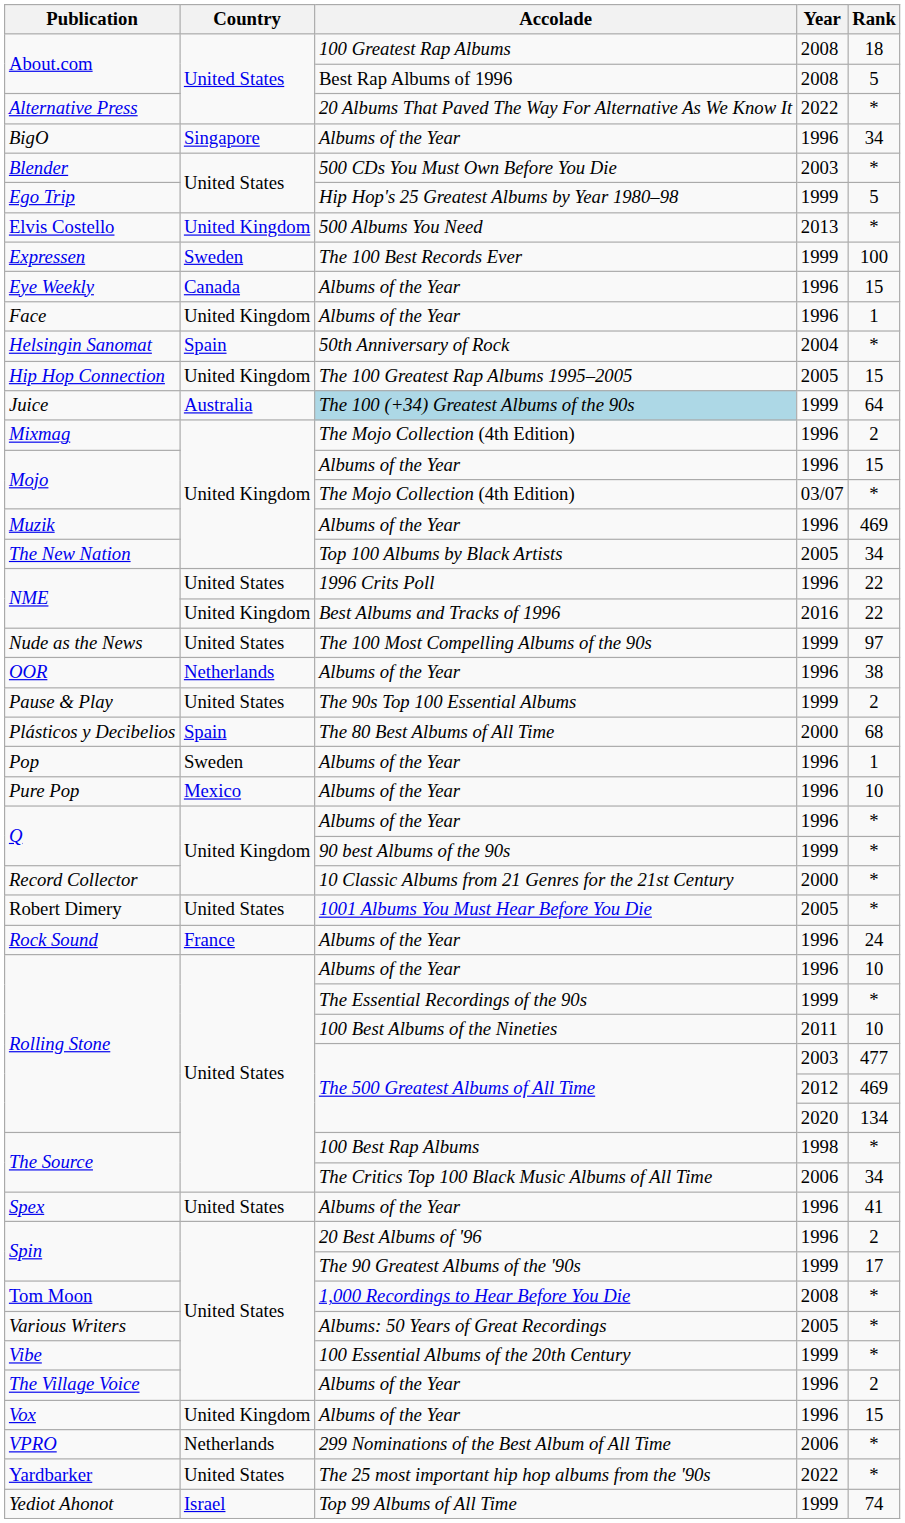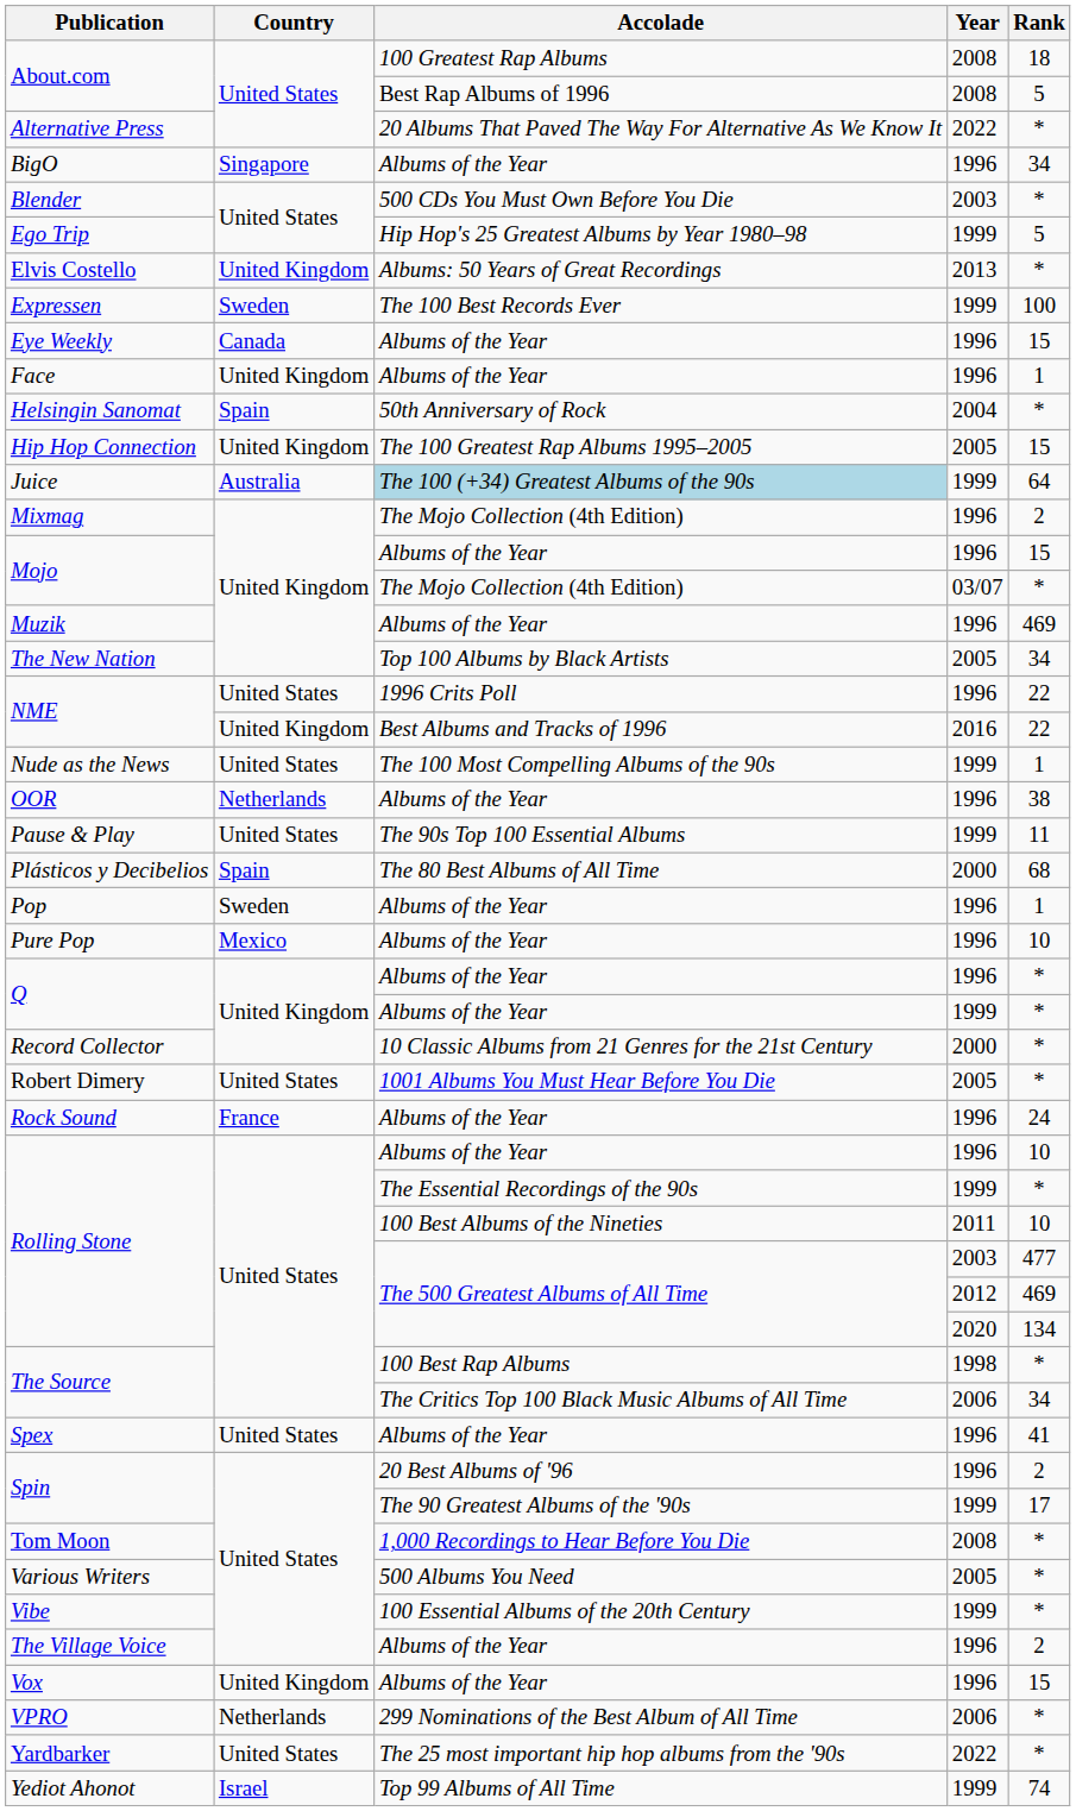 <table class="wikitable">
 <tr>
 <th scope="col">Publication</th>
 <th scope="col">Country</th>
 <th scope="col">Accolade</th>
 <th scope="col">Year</th>
 <th scope="col">Rank</th>
 </tr>
 <tr>
 <td rowspan=2><a href='#'>About.com</a></td>
 <td rowspan="3"><a href='#'>United States</a></td>
 <td><em>100 Greatest Rap Albums</em></td>
 <td>2008</td>
 <td align="center">18</td>
 </tr>
 <tr>
 <td>Best Rap Albums of 1996</td>
 <td>2008</td>
 <td align="center">5</td>
 </tr>
 <tr>
 <td><a href='#'><em>Alternative Press</em></a></td>
 <td><em>20 Albums That Paved The Way For Alternative As We Know It</em></td>
 <td>2022</td>
 <td align="center">*</td>
 </tr>
 <tr>
 <td><em>BigO</em></td>
 <td><a href='#'>Singapore</a></td>
 <td><em>Albums of the Year</em></td>
 <td>1996</td>
 <td align="center">34</td>
 </tr>
 <tr>
 <td><em><a href='#'>Blender</a></em></td>
 <td rowspan=2>United States</td>
 <td><em>500 CDs You Must Own Before You Die</em></td>
 <td>2003</td>
 <td align="center">*</td>
 </tr>
 <tr>
 <td><em><a href='#'>Ego Trip</a></em></td>
 <td><em>Hip Hop's 25 Greatest Albums by Year 1980–98</em></td>
 <td>1999</td>
 <td align="center">5</td>
 </tr>
 <tr>
 <td><a href='#'>Elvis Costello</a></td>
 <td><a href='#'>United Kingdom</a></td>
-<td><em>500 Albums You Need</em></td>
+<td><em>Albums: 50 Years of Great Recordings</em></td>
 <td>2013</td>
 <td align="center">*</td>
 </tr>
 <tr>
 <td><em><a href='#'>Expressen</a></em></td>
 <td><a href='#'>Sweden</a></td>
 <td><em>The 100 Best Records Ever</em></td>
 <td>1999</td>
 <td align="center">100</td>
 </tr>
 <tr>
 <td><em><a href='#'>Eye Weekly</a></em></td>
 <td><a href='#'>Canada</a></td>
 <td><em>Albums of the Year</em></td>
 <td>1996</td>
 <td align="center">15</td>
 </tr>
 <tr>
 <td><em>Face</em></td>
 <td>United Kingdom</td>
 <td><em>Albums of the Year</em></td>
 <td>1996</td>
 <td align="center">1</td>
 </tr>
 <tr>
 <td><em><a href='#'>Helsingin Sanomat</a></em></td>
 <td><a href='#'>Spain</a></td>
 <td><em>50th Anniversary of Rock</em></td>
 <td>2004</td>
 <td align="center">*</td>
 </tr>
 <tr>
 <td><em><a href='#'>Hip Hop Connection</a></em></td>
 <td>United Kingdom</td>
 <td><em>The 100 Greatest Rap Albums 1995–2005</em></td>
 <td>2005</td>
 <td align="center">15</td>
 </tr>
 <tr>
 <td><em>Juice</em></td>
 <td><a href='#'>Australia</a></td>
 <td style="background: lightblue;"><em>The 100 (+34) Greatest Albums of the 90s</em></td>
 <td>1999</td>
 <td align="center">64</td>
 </tr>
 <tr>
 <td><em><a href='#'>Mixmag</a></em></td>
 <td rowspan=5>United Kingdom</td>
 <td><em>The Mojo Collection</em> (4th Edition)</td>
 <td>1996</td>
 <td align="center">2</td>
 </tr>
 <tr>
 <td rowspan=2><em><a href='#'>Mojo</a></em></td>
 <td><em>Albums of the Year</em></td>
 <td>1996</td>
 <td align="center">15</td>
 </tr>
 <tr>
 <td><em>The Mojo Collection</em> (4th Edition)</td>
 <td>03/07</td>
 <td align="center">*</td>
 </tr>
 <tr>
 <td><em><a href='#'>Muzik</a></em></td>
 <td><em>Albums of the Year</em></td>
 <td>1996</td>
 <td align="center">469</td>
 </tr>
 <tr>
 <td><em><a href='#'>The New Nation</a></em></td>
 <td><em>Top 100 Albums by Black Artists</em></td>
 <td>2005</td>
 <td align="center">34</td>
 </tr>
 <tr>
 <td rowspan=2><em><a href='#'>NME</a></em></td>
 <td>United States</td>
 <td><em>1996 Crits Poll</em></td>
 <td>1996</td>
 <td align="center">22</td>
 </tr>
 <tr>
 <td>United Kingdom</td>
 <td><em>Best Albums and Tracks of 1996</em></td>
 <td>2016</td>
 <td align="center">22</td>
 </tr>
 <tr>
 <td><em>Nude as the News</em></td>
 <td>United States</td>
 <td><em>The 100 Most Compelling Albums of the 90s</em></td>
 <td>1999</td>
-<td align="center">97</td>
+<td align="center">1</td>
 </tr>
 <tr>
 <td><em><a href='#'>OOR</a></em></td>
 <td><a href='#'>Netherlands</a></td>
 <td><em>Albums of the Year</em></td>
 <td>1996</td>
 <td align="center">38</td>
 </tr>
 <tr>
 <td><em>Pause & Play</em></td>
 <td>United States</td>
 <td><em>The 90s Top 100 Essential Albums</em></td>
 <td>1999</td>
-<td align="center">2</td>
+<td align="center">11</td>
 </tr>
 <tr>
 <td><em>Plásticos y Decibelios</em></td>
 <td><a href='#'>Spain</a></td>
 <td><em>The 80 Best Albums of All Time</em></td>
 <td>2000</td>
 <td align="center">68</td>
 </tr>
 <tr>
 <td><em>Pop</em></td>
 <td>Sweden</td>
 <td><em>Albums of the Year</em></td>
 <td>1996</td>
 <td align="center">1</td>
 </tr>
 <tr>
 <td><em>Pure Pop</em></td>
 <td><a href='#'>Mexico</a></td>
 <td><em>Albums of the Year</em></td>
 <td>1996</td>
 <td align="center">10</td>
 </tr>
 <tr>
 <td rowspan=2><em><a href='#'>Q</a></em></td>
 <td rowspan=3>United Kingdom</td>
 <td><em>Albums of the Year</em></td>
 <td>1996</td>
 <td align="center">*</td>
 </tr>
 <tr>
-<td><em>90 best Albums of the 90s</em></td>
+<td><em>Albums of the Year</em></td>
 <td>1999</td>
 <td align="center">*</td>
 </tr>
 <tr>
 <td><em>Record Collector</em></td>
 <td><em>10 Classic Albums from 21 Genres for the 21st Century</em></td>
 <td>2000</td>
 <td align="center">*</td>
 </tr>
 <tr>
 <td>Robert Dimery</td>
 <td>United States</td>
 <td><em><a href='#'>1001 Albums You Must Hear Before You Die</a></em></td>
 <td>2005</td>
 <td align="center">*</td>
 </tr>
 <tr>
 <td><em><a href='#'>Rock Sound</a></em></td>
 <td><a href='#'>France</a></td>
 <td><em>Albums of the Year</em></td>
 <td>1996</td>
 <td align="center">24</td>
 </tr>
 <tr>
 <td rowspan="6"><em><a href='#'>Rolling Stone</a></em></td>
 <td rowspan="8">United States</td>
 <td><em>Albums of the Year</em></td>
 <td>1996</td>
 <td align="center">10</td>
 </tr>
 <tr>
 <td><em>The Essential Recordings of the 90s</em></td>
 <td>1999</td>
 <td align="center">*</td>
 </tr>
 <tr>
 <td><em>100 Best Albums of the Nineties</em></td>
 <td>2011</td>
 <td align="center">10</td>
 </tr>
 <tr>
 <td rowspan="3"><em><a href='#'>The 500 Greatest Albums of All Time</a> </em></td>
 <td>2003</td>
 <td align="center">477</td>
 </tr>
 <tr>
 <td>2012</td>
 <td align="center">469</td>
 </tr>
 <tr>
 <td>2020</td>
 <td align="center">134</td>
 </tr>
 <tr>
 <td rowspan=2><em><a href='#'>The Source</a></em></td>
 <td><em>100 Best Rap Albums</em></td>
 <td>1998</td>
 <td align="center">*</td>
 </tr>
 <tr>
 <td><em>The Critics Top 100 Black Music Albums of All Time</em></td>
 <td>2006</td>
 <td align="center">34</td>
 </tr>
 <tr>
 <td><em><a href='#'>Spex</a></em></td>
 <td>United States</td>
 <td><em>Albums of the Year</em></td>
 <td>1996</td>
 <td align="center">41</td>
 </tr>
 <tr>
 <td rowspan=2><em><a href='#'>Spin</a></em></td>
 <td rowspan=6>United States</td>
 <td><em>20 Best Albums of '96</em></td>
 <td>1996</td>
 <td align="center">2</td>
 </tr>
 <tr>
 <td><em>The 90 Greatest Albums of the '90s</em></td>
 <td>1999</td>
 <td align="center">17</td>
 </tr>
 <tr>
 <td><a href='#'>Tom Moon</a></td>
 <td><em><a href='#'>1,000 Recordings to Hear Before You Die</a></em></td>
 <td>2008</td>
 <td align="center">*</td>
 </tr>
 <tr>
 <td><em>Various Writers</em></td>
-<td><em>Albums: 50 Years of Great Recordings</em></td>
+<td><em>500 Albums You Need</em></td>
 <td>2005</td>
 <td align="center">*</td>
 </tr>
 <tr>
 <td><em><a href='#'>Vibe</a></em></td>
 <td><em>100 Essential Albums of the 20th Century</em></td>
 <td>1999</td>
 <td align="center">*</td>
 </tr>
 <tr>
 <td><em><a href='#'>The Village Voice</a></em></td>
 <td><em>Albums of the Year</em></td>
 <td>1996</td>
 <td align="center">2</td>
 </tr>
 <tr>
 <td><em><a href='#'>Vox</a></em></td>
 <td>United Kingdom</td>
 <td><em>Albums of the Year</em></td>
 <td>1996</td>
 <td align="center">15</td>
 </tr>
 <tr>
 <td><em><a href='#'>VPRO</a></em></td>
 <td>Netherlands</td>
 <td><em>299 Nominations of the Best Album of All Time</em></td>
 <td>2006</td>
 <td align="center">*</td>
 </tr>
 <tr>
 <td><a href='#'>Yardbarker</a></td>
 <td>United States</td>
 <td><em>The 25 most important hip hop albums from the '90s</em></td>
 <td>2022</td>
 <td align="center">*</td>
 </tr>
 <tr>
 <td><em>Yediot Ahonot</em></td>
 <td><a href='#'>Israel</a></td>
 <td><em>Top 99 Albums of All Time</em></td>
 <td>1999</td>
 <td align="center">74</td>
 </tr>
 </table>
